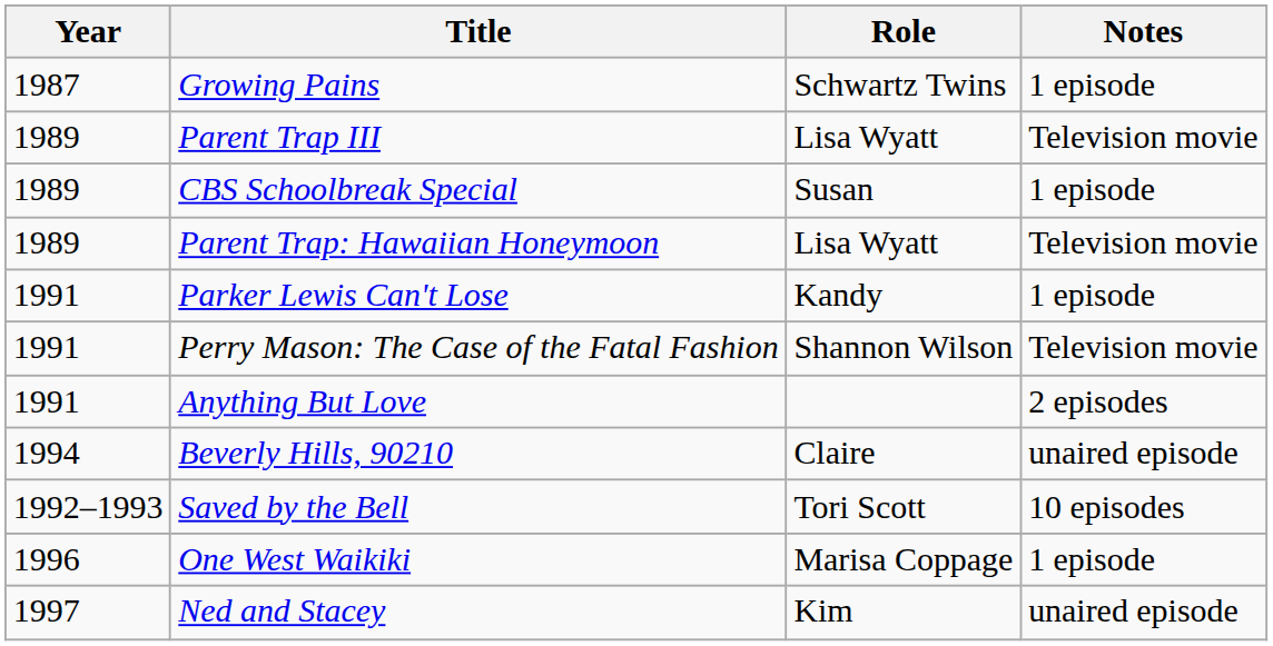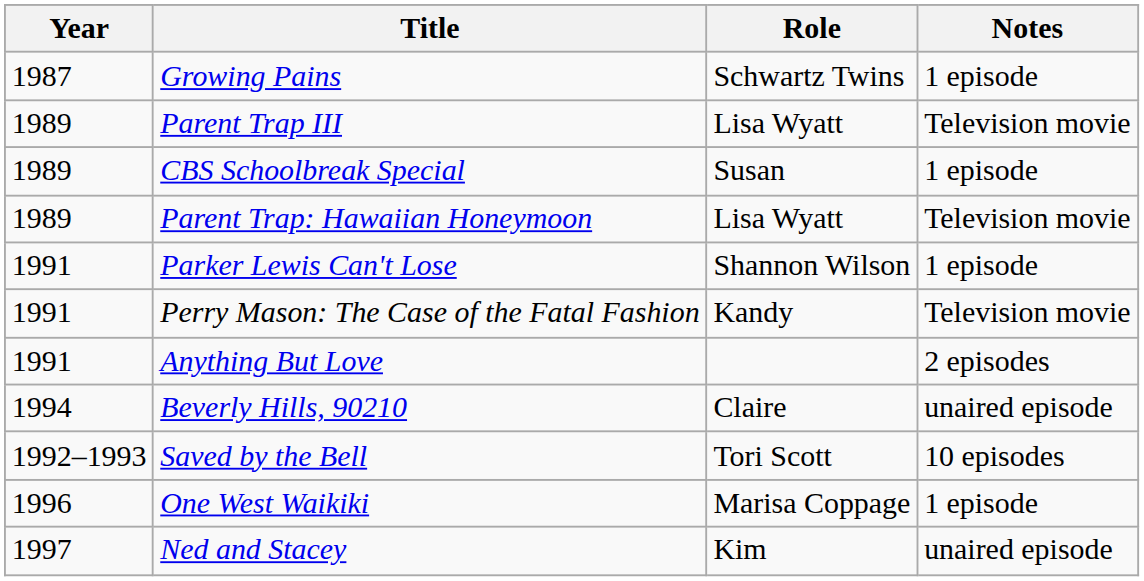 <table class="wikitable">
 <tr>
 <th>Year</th>
 <th>Title</th>
 <th>Role</th>
 <th>Notes</th>
 </tr>
 <tr>
 <td>1987</td>
 <td><em><a href='#'>Growing Pains</a></em></td>
 <td>Schwartz Twins</td>
 <td>1 episode</td>
 </tr>
 <tr>
 <td>1989</td>
 <td><em><a href='#'>Parent Trap III</a></em></td>
 <td>Lisa Wyatt</td>
 <td>Television movie</td>
 </tr>
 <tr>
 <td>1989</td>
 <td><em><a href='#'>CBS Schoolbreak Special</a></em></td>
 <td>Susan</td>
 <td>1 episode</td>
 </tr>
 <tr>
 <td>1989</td>
 <td><em><a href='#'>Parent Trap: Hawaiian Honeymoon</a></em></td>
 <td>Lisa Wyatt</td>
 <td>Television movie</td>
 </tr>
 <tr>
 <td>1991</td>
 <td><em><a href='#'>Parker Lewis Can't Lose</a></em></td>
-<td>Kandy</td>
+<td>Shannon Wilson</td>
 <td>1 episode</td>
 </tr>
 <tr>
 <td>1991</td>
 <td><em>Perry Mason: The Case of the Fatal Fashion</em></td>
-<td>Shannon Wilson</td>
+<td>Kandy</td>
 <td>Television movie</td>
 </tr>
 <tr>
 <td>1991</td>
 <td><em><a href='#'>Anything But Love</a></em></td>
 <td></td>
 <td>2 episodes</td>
 </tr>
 <tr>
 <td>1994</td>
 <td><em><a href='#'>Beverly Hills, 90210</a></em></td>
 <td>Claire</td>
 <td>unaired episode</td>
 </tr>
 <tr>
 <td>1992–1993</td>
 <td><em><a href='#'>Saved by the Bell</a></em></td>
 <td>Tori Scott</td>
 <td>10 episodes</td>
 </tr>
 <tr>
 <td>1996</td>
 <td><em><a href='#'>One West Waikiki</a></em></td>
 <td>Marisa Coppage</td>
 <td>1 episode</td>
 </tr>
 <tr>
 <td>1997</td>
 <td><em><a href='#'>Ned and Stacey</a></em></td>
 <td>Kim</td>
 <td>unaired episode</td>
 </tr>
 </table>
